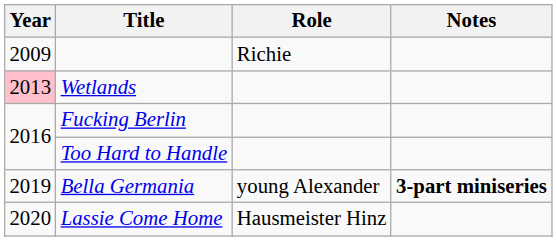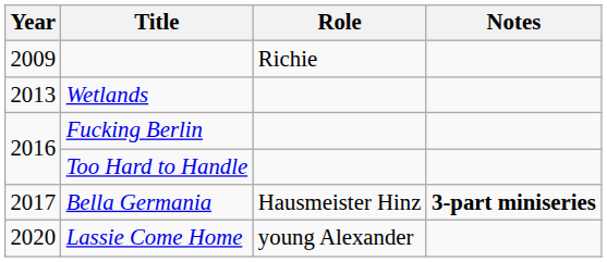 <table class="wikitable sortable">
 <tr>
 <th>Year</th>
 <th>Title</th>
 <th>Role</th>
 <th class="unsortable">Notes</th>
 </tr>
 <tr>
 <td>2009</td>
 <td><em></em></td>
 <td>Richie</td>
 <td></td>
 </tr>
 <tr>
-<td style="background: pink;">2013</td>
+<td>2013</td>
 <td><em><a href='#'>Wetlands</a></em></td>
 <td></td>
 <td></td>
 </tr>
 <tr>
 <td rowspan=2>2016</td>
 <td><em><a href='#'>Fucking Berlin</a></em></td>
 <td></td>
 <td></td>
 </tr>
 <tr>
 <td><em><a href='#'>Too Hard to Handle</a></em></td>
 <td></td>
 <td></td>
 </tr>
 <tr>
-<td>2019</td>
+<td>2017</td>
 <td><em><a href='#'>Bella Germania</a></em></td>
-<td>young Alexander</td>
+<td>Hausmeister Hinz</td>
 <td><strong>3-part miniseries</strong></td>
 </tr>
 <tr>
 <td>2020</td>
 <td><em><a href='#'>Lassie Come Home</a></em></td>
-<td>Hausmeister Hinz</td>
+<td>young Alexander</td>
 <td></td>
 </tr>
 </table>
